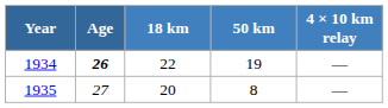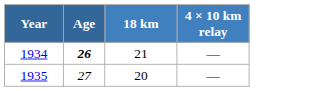 <table class="wikitable" style="font-size:95%; text-align:center; border:grey solid 1px; border-collapse:collapse; background:#ffffff;">
 <tr>
 <th style="background-color:#369; color:white; width:60px;"> Year </th>
 <th style="background-color:#369; color:white; width:40px;"> Age </th>
 <th style="background-color:#4180be; color:white; width:75px;"> 18 km </th>
-<th style="background-color:#4180be; color:white; width:75px;"> 50 km </th>
 <th style="background-color:#4180be; color:white; width:75px;"> 4 × 10 km <br> relay </th>
 </tr>
 <tr>
 <td><a href='#'>1934</a></td>
 <td><strong><em>26</em></strong></td>
-<td>22</td>
-<td>19</td>
+<td>21</td>
 <td>—</td>
 </tr>
 <tr>
 <td><a href='#'>1935</a></td>
 <td><em>27</em></td>
 <td>20</td>
-<td>8</td>
 <td>—</td>
 </tr>
 </table>
